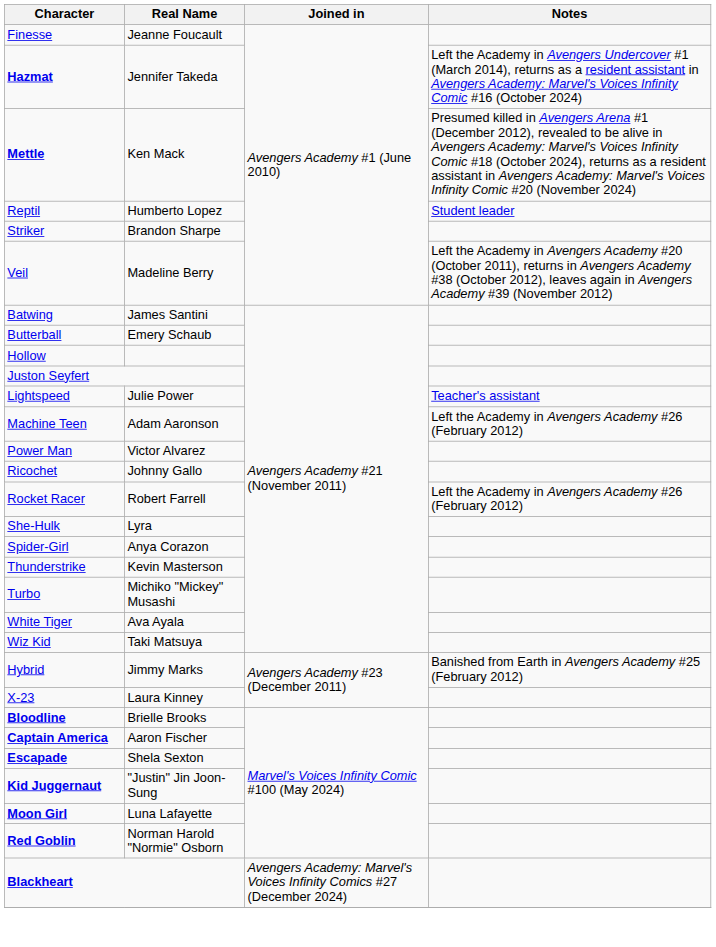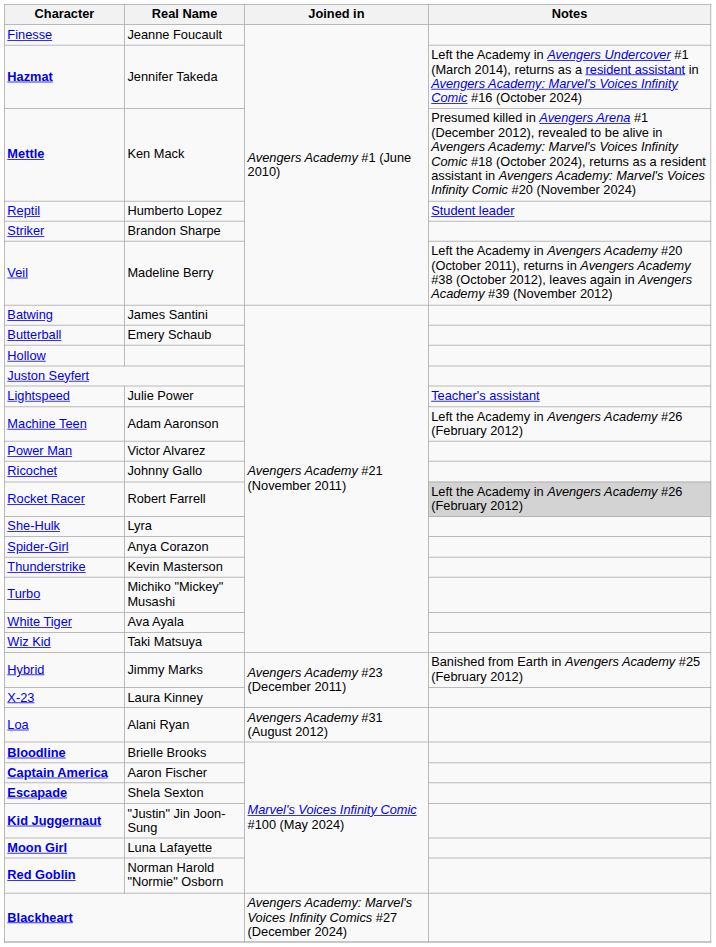 <table class="wikitable" style="width:100%; text-align:left; margin:1em auto 1em auto;">
 <tr>
 <th width=17%>Character</th>
 <th width=17%>Real Name</th>
 <th width=26%>Joined in</th>
 <th width=40%>Notes</th>
 </tr>
 <tr>
 <td><a href='#'>Finesse</a></td>
 <td>Jeanne Foucault</td>
 <td rowspan="6"><em>Avengers Academy</em> #1 (June 2010)</td>
 <td></td>
 </tr>
 <tr>
 <td><strong><a href='#'>Hazmat</a></strong></td>
 <td>Jennifer Takeda</td>
 <td>Left the Academy in <em><a href='#'>Avengers Undercover</a></em> #1 (March 2014), returns as a <a href='#'>resident assistant</a> in <em><a href='#'>Avengers Academy: Marvel's Voices Infinity Comic</a></em> #16 (October 2024)</td>
 </tr>
 <tr>
 <td><strong><a href='#'>Mettle</a></strong></td>
 <td>Ken Mack</td>
 <td>Presumed killed in <em><a href='#'>Avengers Arena</a></em> #1 (December 2012), revealed to be alive in <em>Avengers Academy: Marvel's Voices Infinity Comic</em> #18 (October 2024), returns as a resident assistant in <em>Avengers Academy: Marvel's Voices Infinity Comic</em> #20 (November 2024)</td>
 </tr>
 <tr>
 <td><a href='#'>Reptil</a></td>
 <td>Humberto Lopez</td>
 <td><a href='#'>Student leader</a></td>
 </tr>
 <tr>
 <td><a href='#'>Striker</a></td>
 <td>Brandon Sharpe</td>
 <td></td>
 </tr>
 <tr>
 <td><a href='#'>Veil</a></td>
 <td>Madeline Berry</td>
 <td>Left the Academy in <em>Avengers Academy</em> #20 (October 2011), returns in <em>Avengers Academy</em> #38 (October 2012), leaves again in <em>Avengers Academy</em> #39 (November 2012)</td>
 </tr>
 <tr>
 <td><a href='#'>Batwing</a></td>
 <td>James Santini</td>
 <td rowspan="15"><em>Avengers Academy</em> #21 (November 2011)</td>
 <td></td>
 </tr>
 <tr>
 <td><a href='#'>Butterball</a></td>
 <td>Emery Schaub</td>
 <td></td>
 </tr>
 <tr>
 <td><a href='#'>Hollow</a></td>
 <td></td>
 <td></td>
 </tr>
 <tr>
 <td colspan="2"><a href='#'>Juston Seyfert</a></td>
 <td></td>
 </tr>
 <tr>
 <td><a href='#'>Lightspeed</a></td>
 <td>Julie Power</td>
 <td><a href='#'>Teacher's assistant</a></td>
 </tr>
 <tr>
 <td><a href='#'>Machine Teen</a></td>
 <td>Adam Aaronson</td>
 <td>Left the Academy in <em>Avengers Academy</em> #26 (February 2012)</td>
 </tr>
 <tr>
 <td><a href='#'>Power Man</a></td>
 <td>Victor Alvarez</td>
 <td></td>
 </tr>
 <tr>
 <td><a href='#'>Ricochet</a></td>
 <td>Johnny Gallo</td>
 <td></td>
 </tr>
 <tr>
 <td><a href='#'>Rocket Racer</a></td>
 <td>Robert Farrell</td>
-<td>Left the Academy in <em>Avengers Academy</em> #26 (February 2012)</td>
+<td style="background: lightgrey;">Left the Academy in <em>Avengers Academy</em> #26 (February 2012)</td>
 </tr>
 <tr>
 <td><a href='#'>She-Hulk</a></td>
 <td>Lyra</td>
 <td></td>
 </tr>
 <tr>
 <td><a href='#'>Spider-Girl</a></td>
 <td>Anya Corazon</td>
 <td></td>
 </tr>
 <tr>
 <td><a href='#'>Thunderstrike</a></td>
 <td>Kevin Masterson</td>
 <td></td>
 </tr>
 <tr>
 <td><a href='#'>Turbo</a></td>
 <td>Michiko "Mickey" Musashi</td>
 <td></td>
 </tr>
 <tr>
 <td><a href='#'>White Tiger</a></td>
 <td>Ava Ayala</td>
 <td></td>
 </tr>
 <tr>
 <td><a href='#'>Wiz Kid</a></td>
 <td>Taki Matsuya</td>
 <td></td>
 </tr>
 <tr>
 <td><a href='#'>Hybrid</a></td>
 <td>Jimmy Marks</td>
 <td rowspan="2"><em>Avengers Academy</em> #23 (December 2011)</td>
 <td>Banished from Earth in <em>Avengers Academy</em> #25 (February 2012)</td>
 </tr>
 <tr>
 <td><a href='#'>X-23</a></td>
 <td>Laura Kinney</td>
 <td></td>
 </tr>
 <tr>
+<td><a href='#'>Loa</a></td>
+<td>Alani Ryan</td>
+<td rowspan="1"><em>Avengers Academy</em> #31 (August 2012)</td>
+<td></td>
+</tr>
+<tr>
 <td><strong><a href='#'>Bloodline</a></strong></td>
 <td>Brielle Brooks</td>
 <td rowspan="6"><em><a href='#'>Marvel's Voices Infinity Comic</a></em> #100 (May 2024)</td>
 <td></td>
 </tr>
 <tr>
 <td><strong><a href='#'>Captain America</a></strong></td>
 <td>Aaron Fischer</td>
 <td></td>
 </tr>
 <tr>
 <td><strong><a href='#'>Escapade</a></strong></td>
 <td>Shela Sexton</td>
 <td></td>
 </tr>
 <tr>
 <td><strong><a href='#'>Kid Juggernaut</a></strong></td>
 <td>"Justin" Jin Joon-Sung</td>
 <td></td>
 </tr>
 <tr>
 <td><strong><a href='#'>Moon Girl</a></strong></td>
 <td>Luna Lafayette</td>
 <td></td>
 </tr>
 <tr>
 <td><strong><a href='#'>Red Goblin</a></strong></td>
 <td>Norman Harold "Normie" Osborn</td>
 <td></td>
 </tr>
 <tr>
 <td colspan="2"><strong><a href='#'>Blackheart</a></strong></td>
 <td><em>Avengers Academy: Marvel's Voices Infinity Comics</em> #27 (December 2024)</td>
 <td></td>
 </tr>
 <tr>
 </tr>
 </table>
